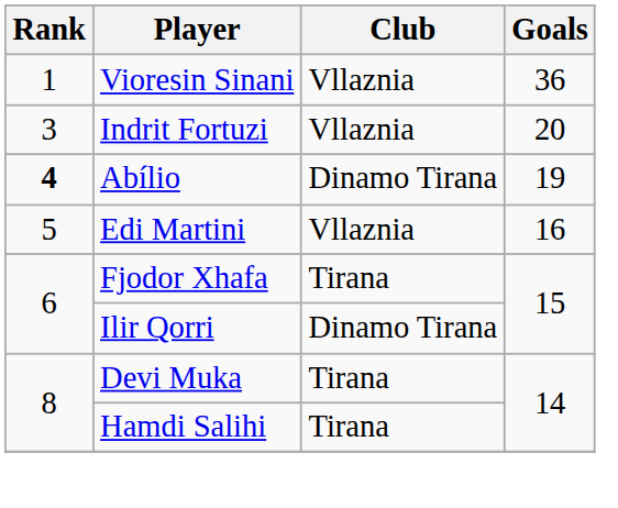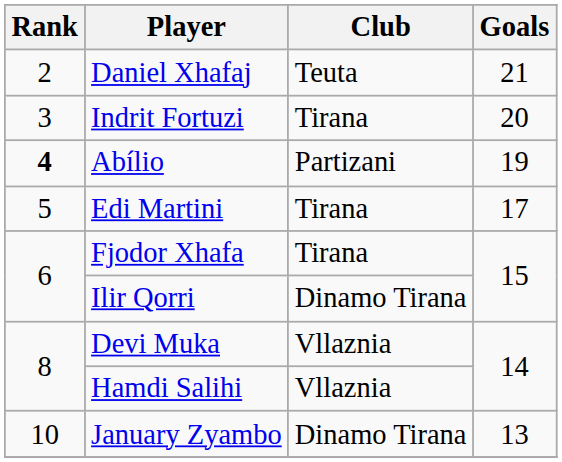 <table class="wikitable" style="text-align:center">
 <tr>
 <th>Rank</th>
 <th>Player</th>
 <th>Club</th>
 <th>Goals</th>
 </tr>
 <tr>
-<td>1</td>
-<td align=left> <a href='#'>Vioresin Sinani</a></td>
-<td align=left>Vllaznia</td>
-<td>36</td>
+<td>2</td>
+<td align=left> <a href='#'>Daniel Xhafaj</a></td>
+<td align=left>Teuta</td>
+<td>21</td>
 </tr>
 <tr>
 <td>3</td>
 <td align=left> <a href='#'>Indrit Fortuzi</a></td>
-<td align=left>Vllaznia</td>
+<td align=left>Tirana</td>
 <td>20</td>
 </tr>
 <tr>
 <td><strong>4</strong></td>
 <td align=left> <a href='#'>Abílio</a></td>
-<td align=left>Dinamo Tirana</td>
+<td align=left>Partizani</td>
 <td>19</td>
 </tr>
 <tr>
 <td>5</td>
 <td align=left> <a href='#'>Edi Martini</a></td>
-<td align=left>Vllaznia</td>
-<td>16</td>
+<td align=left>Tirana</td>
+<td>17</td>
 </tr>
 <tr>
 <td rowspan=2>6</td>
 <td align=left> <a href='#'>Fjodor Xhafa</a></td>
 <td align=left>Tirana</td>
 <td rowspan=2>15</td>
 </tr>
 <tr>
 <td align=left> <a href='#'>Ilir Qorri</a></td>
 <td align=left>Dinamo Tirana</td>
 </tr>
 <tr>
 <td rowspan=2>8</td>
 <td align=left> <a href='#'>Devi Muka</a></td>
-<td align=left>Tirana</td>
+<td align=left>Vllaznia</td>
 <td rowspan=2>14</td>
 </tr>
 <tr>
 <td align=left> <a href='#'>Hamdi Salihi</a></td>
-<td align=left>Tirana</td>
+<td align=left>Vllaznia</td>
+</tr>
+<tr>
+<td>10</td>
+<td align=left> <a href='#'>January Zyambo</a></td>
+<td align=left>Dinamo Tirana</td>
+<td>13</td>
 </tr>
 <tr>
 </tr>
 </table>
